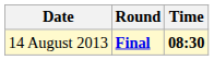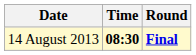 <table class="wikitable">
 <tr>
 <th>Date</th>
+<th>Time</th>
 <th>Round</th>
-<th>Time</th>
 </tr>
 <tr style=background:lemonchiffon>
 <td>14 August 2013</td>
+<td><strong>08:30</strong></td>
 <td><strong><a href='#'>Final</a></strong></td>
-<td><strong>08:30</strong></td>
 </tr>
 </table>
